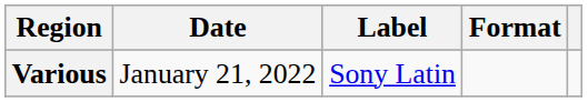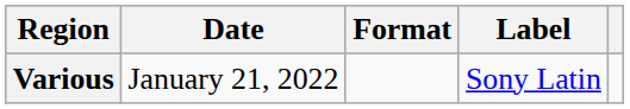 <table class="wikitable plainrowheaders">
 <tr>
 <th scope="col">Region</th>
 <th scope="col">Date</th>
+<th scope="col">Format</th>
 <th scope="col">Label</th>
-<th scope="col">Format</th>
 <th scope="col"></th>
 </tr>
 <tr>
 <th scope="row">Various</th>
 <td>January 21, 2022</td>
+<td></td>
 <td><a href='#'>Sony Latin</a></td>
-<td></td>
 <td style="text-align:center;"></td>
 </tr>
 </table>
